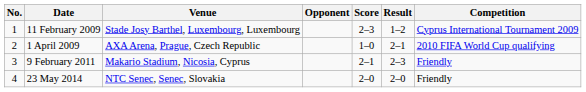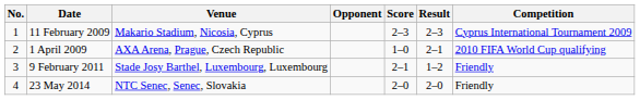 <table class="wikitable sortable">
 <tr>
 <th scope="col">No.</th>
 <th scope="col">Date</th>
 <th scope="col">Venue</th>
 <th scope="col">Opponent</th>
 <th scope="col">Score</th>
 <th scope="col">Result</th>
 <th scope="col">Competition</th>
 </tr>
 <tr>
 <td align="center">1</td>
 <td>11 February 2009</td>
-<td><a href='#'>Stade Josy Barthel</a>, <a href='#'>Luxembourg</a>, Luxembourg</td>
+<td><a href='#'>Makario Stadium</a>, <a href='#'>Nicosia</a>, Cyprus</td>
 <td></td>
 <td align="center">2–3</td>
-<td align="center">1–2</td>
+<td align="center">2–3</td>
 <td><a href='#'>Cyprus International Tournament 2009</a></td>
 </tr>
 <tr>
 <td align="center">2</td>
 <td>1 April 2009</td>
 <td><a href='#'>AXA Arena</a>, <a href='#'>Prague</a>, Czech Republic</td>
 <td></td>
 <td align="center">1–0</td>
 <td align="center">2–1</td>
 <td><a href='#'>2010 FIFA World Cup qualifying</a></td>
 </tr>
 <tr>
 <td align="center">3</td>
 <td>9 February 2011</td>
-<td><a href='#'>Makario Stadium</a>, <a href='#'>Nicosia</a>, Cyprus</td>
+<td><a href='#'>Stade Josy Barthel</a>, <a href='#'>Luxembourg</a>, Luxembourg</td>
 <td></td>
 <td align="center">2–1</td>
-<td align="center">2–3</td>
+<td align="center">1–2</td>
 <td><a href='#'>Friendly</a></td>
 </tr>
 <tr>
 <td align="center">4</td>
 <td>23 May 2014</td>
 <td><a href='#'>NTC Senec</a>, <a href='#'>Senec</a>, Slovakia</td>
 <td></td>
 <td align="center">2–0</td>
 <td align="center">2–0</td>
 <td>Friendly</td>
 </tr>
 </table>
